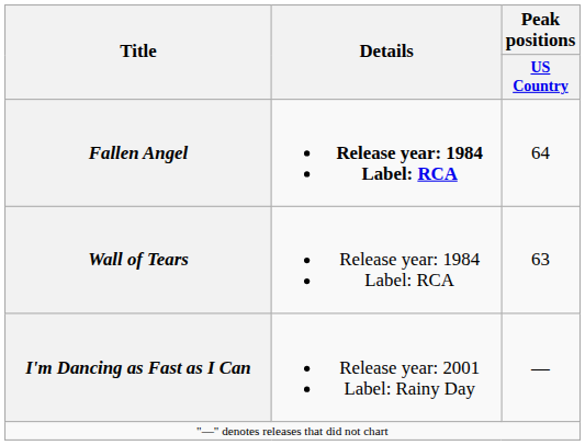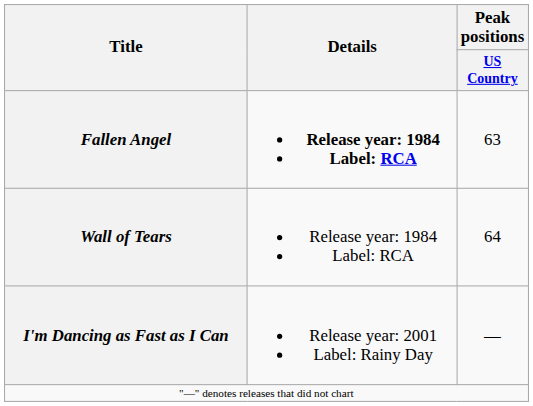 <table class="wikitable plainrowheaders" style=text-align:center;>
 <tr>
 <th scope="col" rowspan="2" style="width:14em;">Title</th>
 <th scope="col" rowspan="2" style="width:12em;">Details</th>
 <th scope="col">Peak positions</th>
 </tr>
 <tr style="font-size:smaller;">
 <th width="40"><a href='#'>US Country</a><br></th>
 </tr>
 <tr>
 <th scope="row"><em>Fallen Angel</em></th>
 <td><strong><br><ul><li>Release year: 1984</li><li>Label: <a href='#'>RCA</a></li></ul></strong></td>
-<td>64</td>
+<td>63</td>
 </tr>
 <tr>
 <th scope="row"><em>Wall of Tears</em></th>
 <td><br><ul><li>Release year: 1984</li><li>Label: RCA</li></ul></td>
-<td>63</td>
+<td>64</td>
 </tr>
 <tr>
 <th scope="row"><em>I'm Dancing as Fast as I Can</em></th>
 <td><br><ul><li>Release year: 2001</li><li>Label: Rainy Day</li></ul></td>
 <td>—</td>
 </tr>
 <tr>
 <td colspan="3" style="font-size:8pt">"—" denotes releases that did not chart</td>
 </tr>
 </table>
